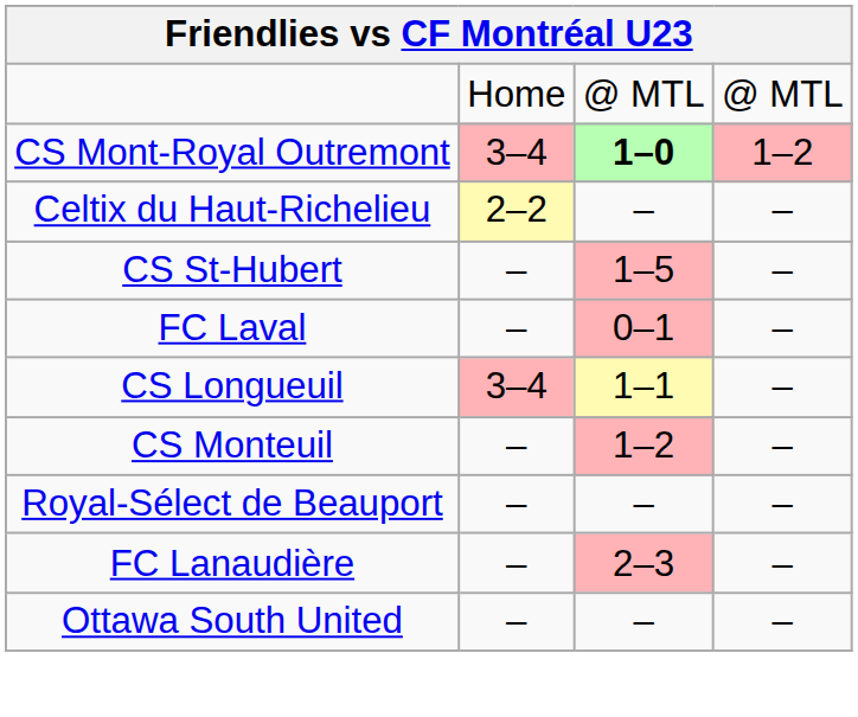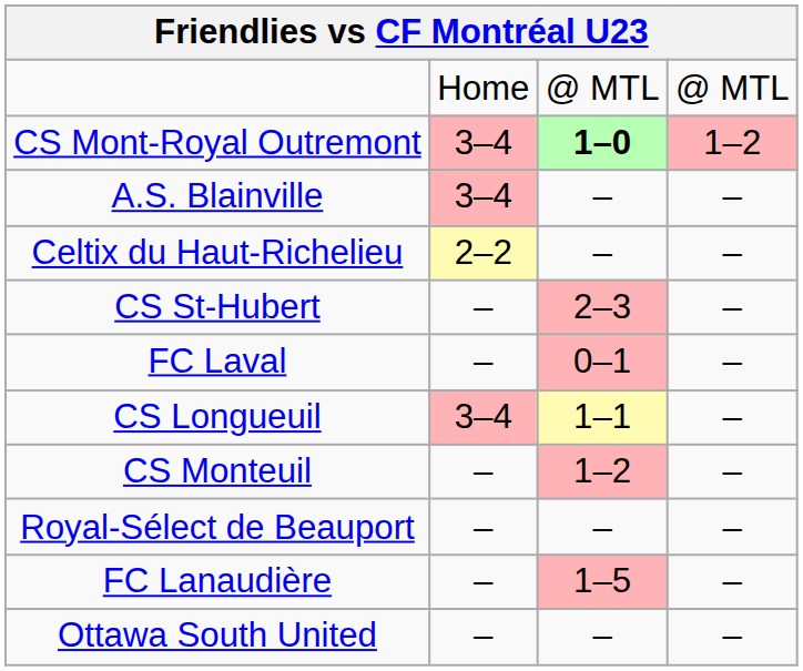 <table class="wikitable" font-size:95%;" style="text-align: center;">
 <tr>
 <th colspan=4>Friendlies vs <a href='#'>CF Montréal U23</a></th>
 </tr>
 <tr>
 <td></td>
 <td>Home</td>
 <td>@ MTL</td>
 <td>@ MTL</td>
 </tr>
 <tr>
 <td><a href='#'>CS Mont-Royal Outremont</a></td>
 <td bgcolor=ffb3b7>3–4</td>
 <td bgcolor="b7ffb3"><strong>1–0</strong></td>
 <td bgcolor=ffb3b7>1–2</td>
 </tr>
 <tr>
+<td><a href='#'>A.S. Blainville</a></td>
+<td bgcolor=ffb3b7>3–4</td>
+<td>–</td>
+<td>–</td>
+</tr>
+<tr>
 <td><a href='#'>Celtix du Haut-Richelieu</a></td>
 <td bgcolor="fffbb3">2–2</td>
 <td>–</td>
 <td>–</td>
 </tr>
 <tr>
 <td><a href='#'>CS St-Hubert</a></td>
 <td>–</td>
-<td bgcolor=ffb3b7>1–5</td>
+<td bgcolor=ffb3b7>2–3</td>
 <td>–</td>
 </tr>
 <tr>
 <td><a href='#'>FC Laval</a></td>
 <td>–</td>
 <td bgcolor=ffb3b7>0–1</td>
 <td>–</td>
 </tr>
 <tr>
 <td><a href='#'>CS Longueuil</a></td>
 <td bgcolor=ffb3b7>3–4</td>
 <td bgcolor="fffbb3">1–1</td>
 <td>–</td>
 </tr>
 <tr>
 <td><a href='#'>CS Monteuil</a></td>
 <td>–</td>
 <td bgcolor=ffb3b7>1–2</td>
 <td>–</td>
 </tr>
 <tr>
 <td><a href='#'>Royal-Sélect de Beauport</a></td>
 <td>–</td>
 <td>–</td>
 <td>–</td>
 </tr>
 <tr>
 <td><a href='#'>FC Lanaudière</a></td>
 <td>–</td>
-<td bgcolor=ffb3b7>2–3</td>
+<td bgcolor=ffb3b7>1–5</td>
 <td>–</td>
 </tr>
 <tr>
 <td><a href='#'>Ottawa South United</a></td>
 <td>–</td>
 <td>–</td>
 <td>–</td>
 </tr>
 </table>
